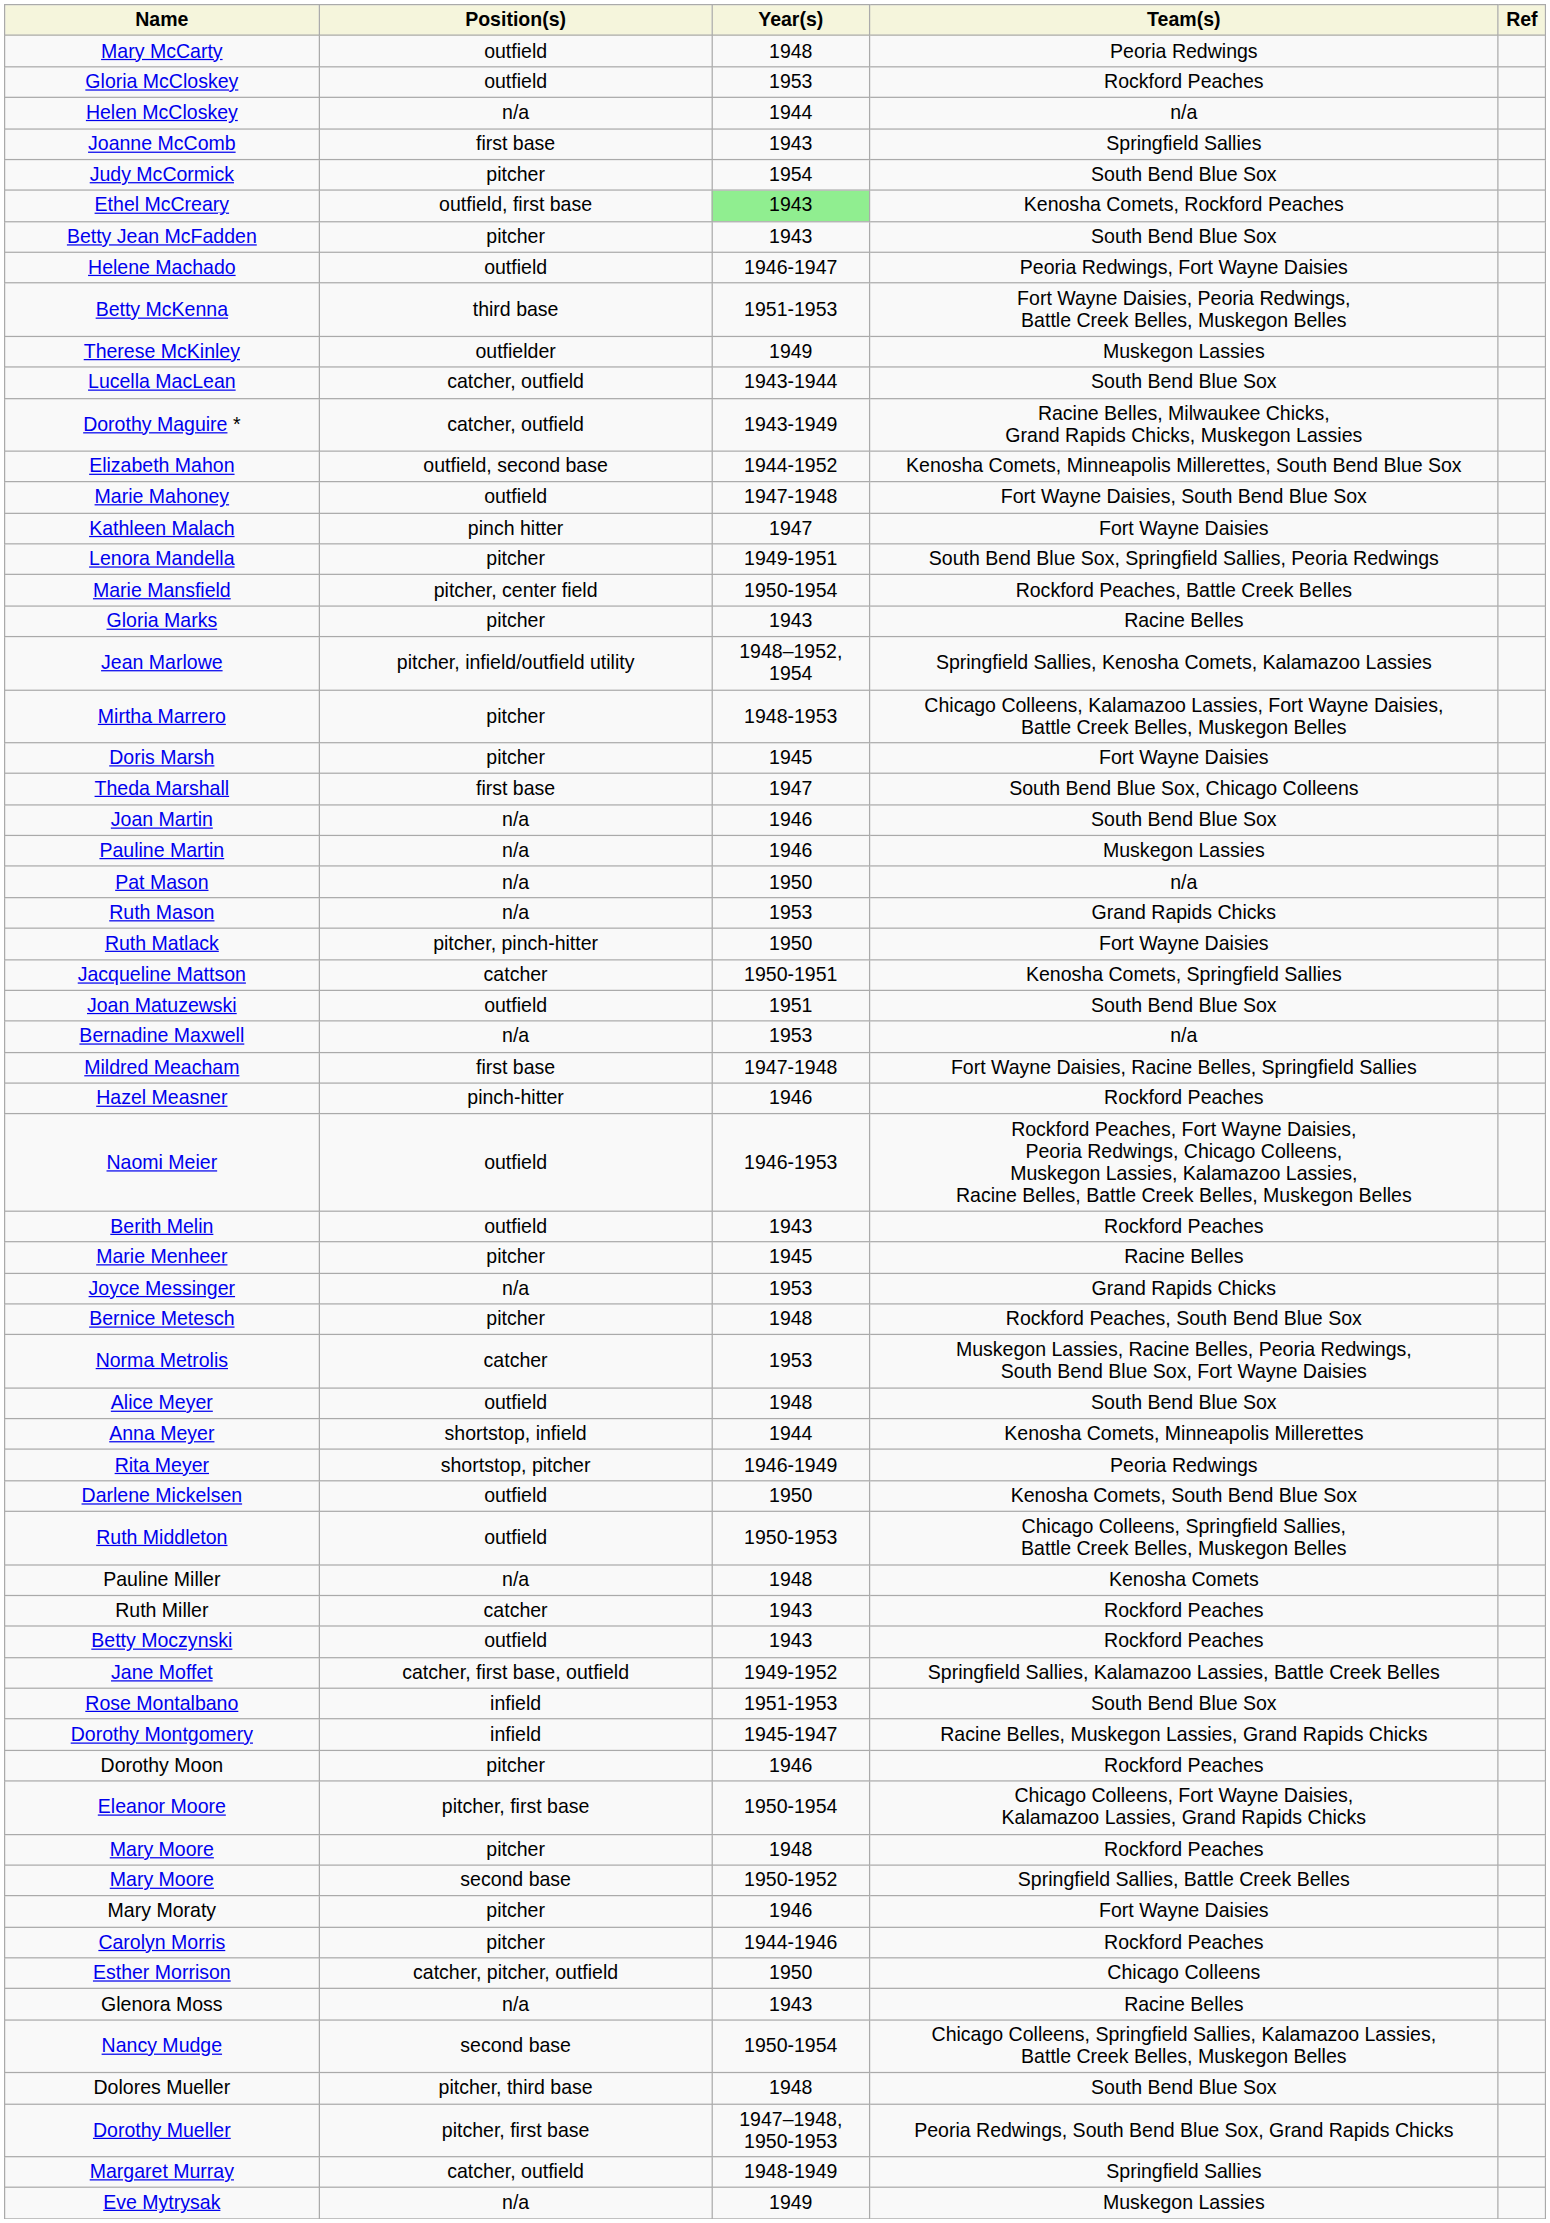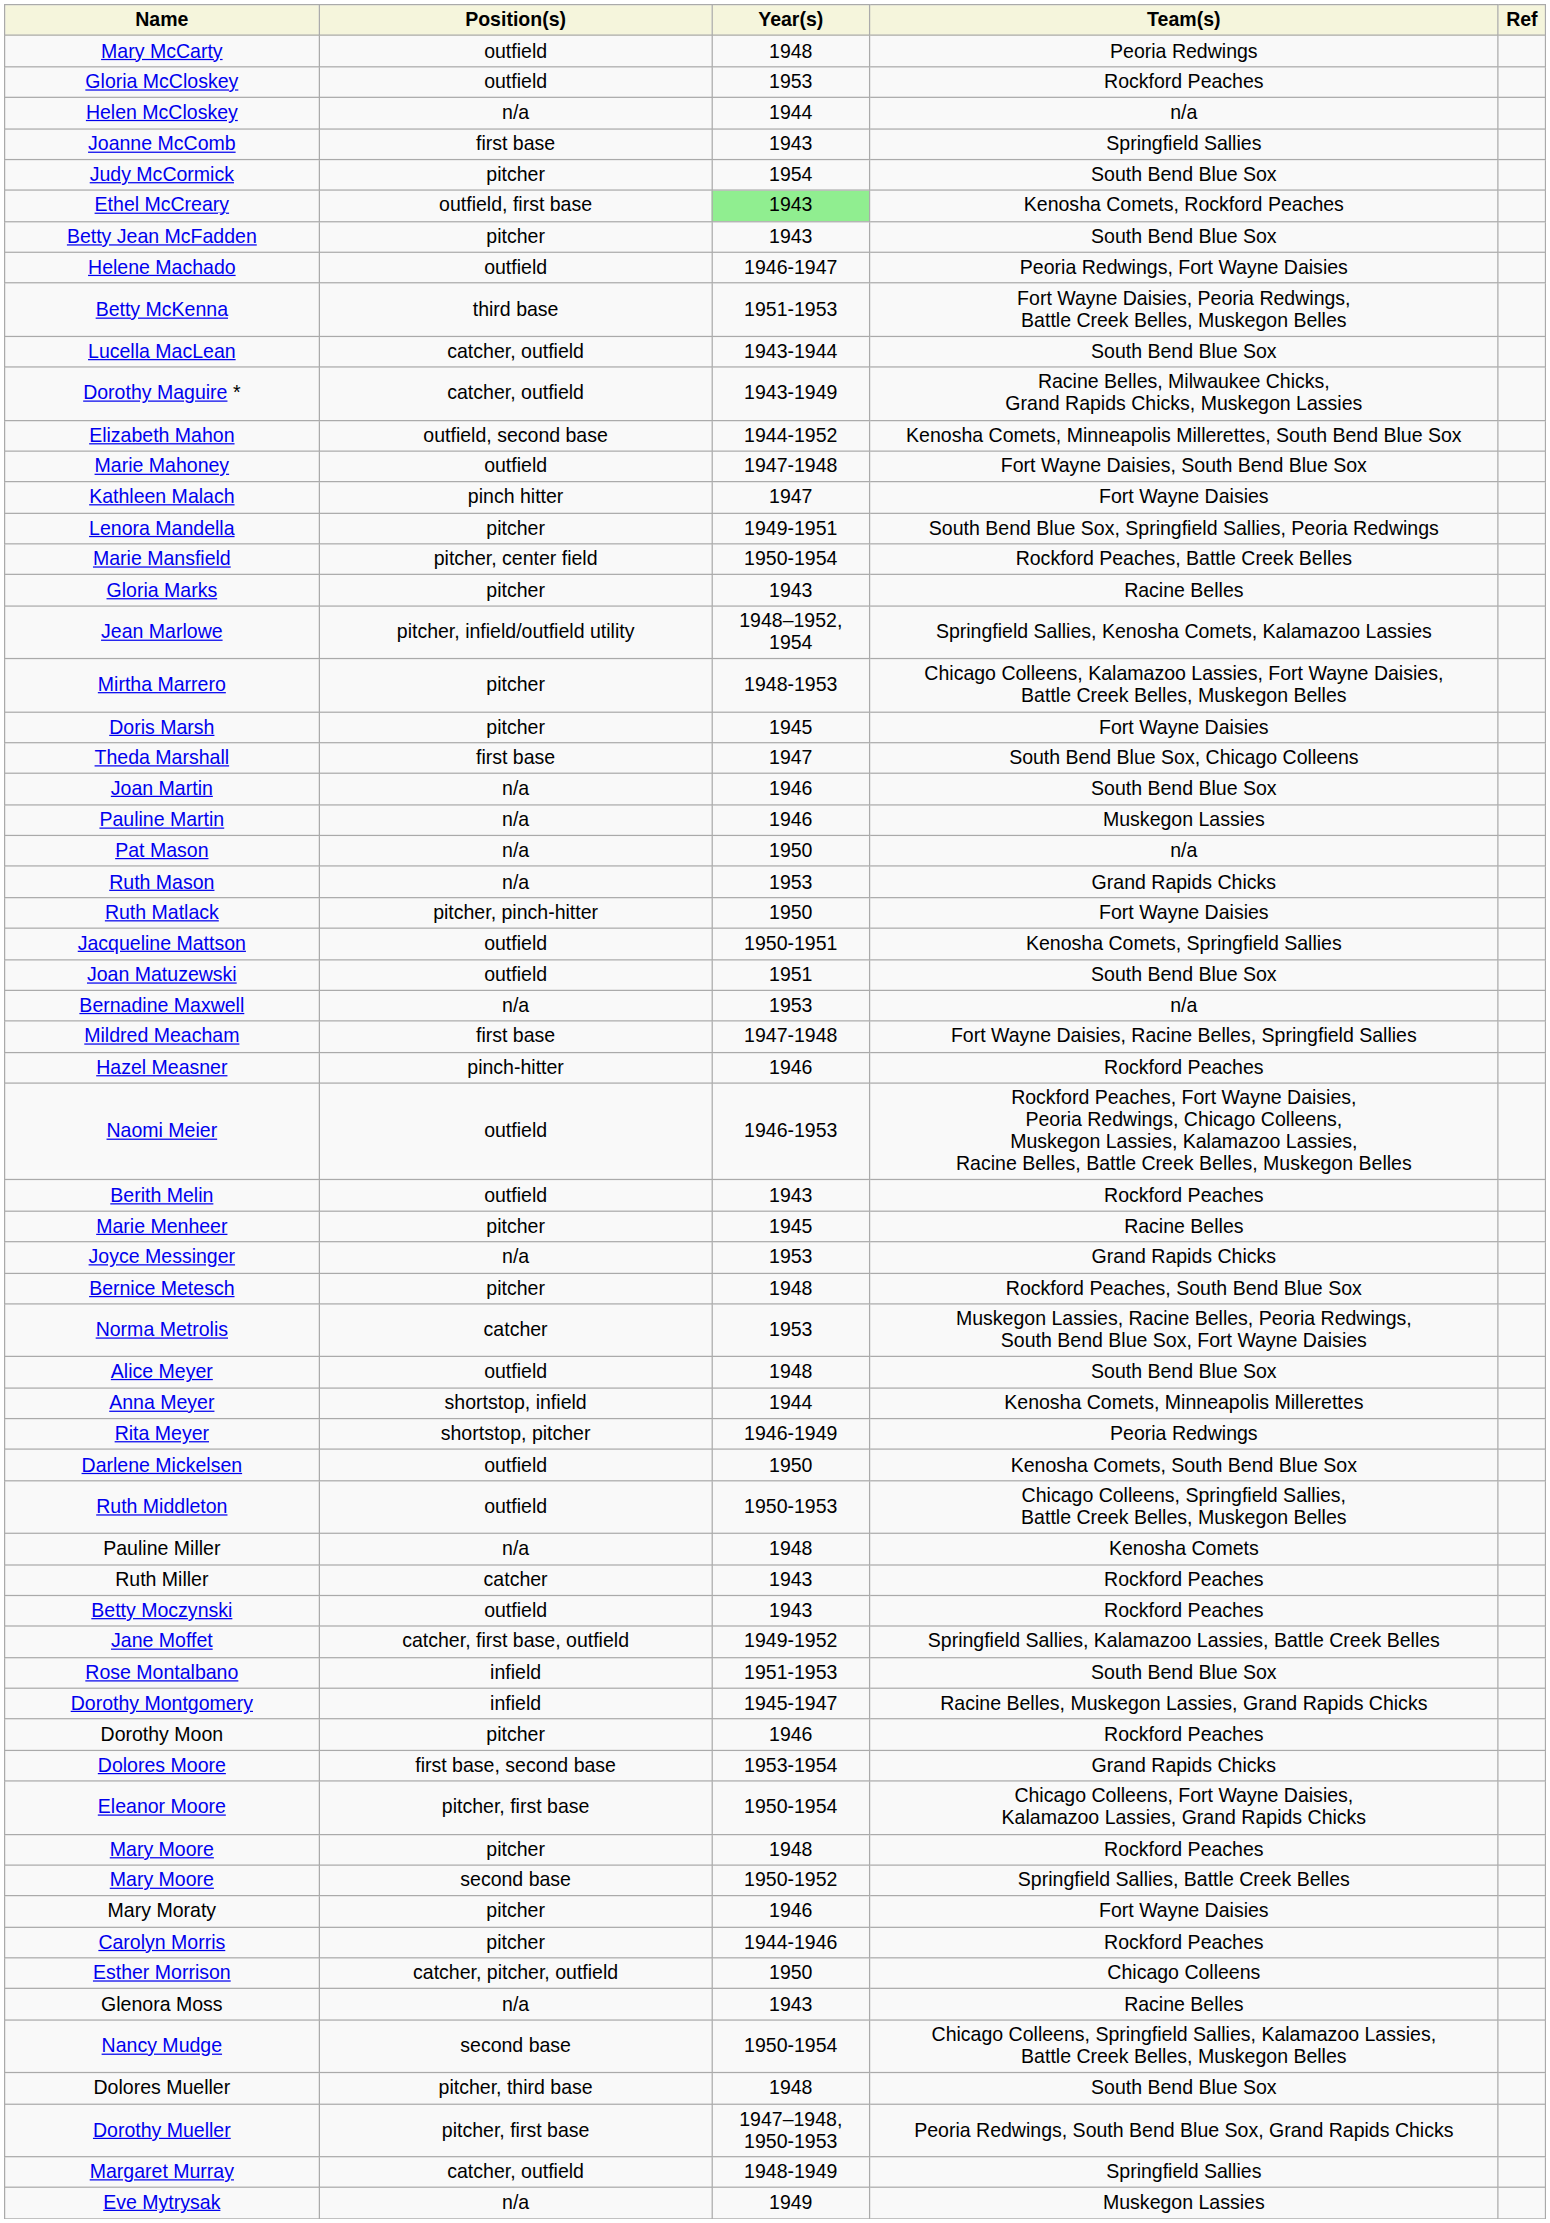 <table class="wikitable" style="width: 100%">
 <tr>
 <th style="background:#F5F5DC;" width=20%>Name</th>
 <th width=25% style="background:#F5F5DC;">Position(s)</th>
 <th width=10% style="background:#F5F5DC;">Year(s)</th>
 <th width=40% style="background:#F5F5DC;">Team(s)</th>
 <th width=3% style="background:#F5F5DC;">Ref</th>
 </tr>
 <tr align=center>
 <td><a href='#'>Mary McCarty</a></td>
 <td>outfield</td>
 <td>1948</td>
 <td>Peoria Redwings</td>
 <td></td>
 </tr>
 <tr align=center>
 <td><a href='#'>Gloria McCloskey</a></td>
 <td>outfield</td>
 <td>1953</td>
 <td>Rockford Peaches</td>
 <td></td>
 </tr>
 <tr align=center>
 <td><a href='#'>Helen McCloskey</a></td>
 <td>n/a</td>
 <td>1944</td>
 <td>n/a</td>
 <td></td>
 </tr>
 <tr align=center>
 <td><a href='#'>Joanne McComb</a></td>
 <td>first base</td>
 <td>1943</td>
 <td>Springfield Sallies</td>
 <td></td>
 </tr>
 <tr align=center>
 <td><a href='#'>Judy McCormick</a></td>
 <td>pitcher</td>
 <td>1954</td>
 <td>South Bend Blue Sox</td>
 <td></td>
 </tr>
 <tr align=center>
 <td><a href='#'>Ethel McCreary</a></td>
 <td>outfield, first base</td>
 <td style="background: lightgreen;">1943</td>
 <td>Kenosha Comets, Rockford Peaches</td>
 <td></td>
 </tr>
 <tr align=center>
 <td><a href='#'>Betty Jean McFadden</a></td>
 <td>pitcher</td>
 <td>1943</td>
 <td>South Bend Blue Sox</td>
 <td></td>
 </tr>
 <tr align=center>
 <td><a href='#'>Helene Machado</a></td>
 <td>outfield</td>
 <td>1946-1947</td>
 <td>Peoria Redwings, Fort Wayne Daisies</td>
 <td></td>
 </tr>
 <tr align=center>
 <td><a href='#'>Betty McKenna</a></td>
 <td>third base</td>
 <td>1951-1953</td>
 <td>Fort Wayne Daisies, Peoria Redwings,<br>Battle Creek Belles, Muskegon Belles</td>
-<td></td>
-</tr>
-<tr align=center>
-<td><a href='#'>Therese McKinley</a></td>
-<td>outfielder</td>
-<td>1949</td>
-<td>Muskegon Lassies</td>
 <td></td>
 </tr>
 <tr align=center>
 <td><a href='#'>Lucella MacLean</a></td>
 <td>catcher, outfield</td>
 <td>1943-1944</td>
 <td>South Bend Blue Sox</td>
 <td></td>
 </tr>
 <tr align=center>
 <td><a href='#'>Dorothy Maguire</a> *</td>
 <td>catcher, outfield</td>
 <td>1943-1949</td>
 <td>Racine Belles, Milwaukee Chicks,<br>Grand Rapids Chicks, Muskegon Lassies</td>
 <td></td>
 </tr>
 <tr align=center>
 <td><a href='#'>Elizabeth Mahon</a></td>
 <td>outfield, second base</td>
 <td>1944-1952</td>
 <td>Kenosha Comets, Minneapolis Millerettes, South Bend Blue Sox</td>
 <td></td>
 </tr>
 <tr align=center>
 <td><a href='#'>Marie Mahoney</a></td>
 <td>outfield</td>
 <td>1947-1948</td>
 <td>Fort Wayne Daisies, South Bend Blue Sox</td>
 <td></td>
 </tr>
 <tr align=center>
 <td><a href='#'>Kathleen Malach</a></td>
 <td>pinch hitter</td>
 <td>1947</td>
 <td>Fort Wayne Daisies</td>
 <td></td>
 </tr>
 <tr align=center>
 <td><a href='#'>Lenora Mandella</a></td>
 <td>pitcher</td>
 <td>1949-1951</td>
 <td>South Bend Blue Sox, Springfield Sallies, Peoria Redwings</td>
 <td></td>
 </tr>
 <tr align=center>
 <td><a href='#'>Marie Mansfield</a></td>
 <td>pitcher, center field</td>
 <td>1950-1954</td>
 <td>Rockford Peaches, Battle Creek Belles</td>
 <td></td>
 </tr>
 <tr align=center>
 <td><a href='#'>Gloria Marks</a></td>
 <td>pitcher</td>
 <td>1943</td>
 <td>Racine Belles</td>
 <td></td>
 </tr>
 <tr align=center>
 <td><a href='#'>Jean Marlowe</a></td>
 <td>pitcher,  infield/outfield utility</td>
 <td>1948–1952, 1954</td>
 <td>Springfield Sallies, Kenosha Comets, Kalamazoo Lassies</td>
 <td></td>
 </tr>
 <tr align=center>
 <td><a href='#'>Mirtha Marrero</a></td>
 <td>pitcher</td>
 <td>1948-1953</td>
 <td>Chicago Colleens, Kalamazoo Lassies, Fort Wayne Daisies,<br>Battle Creek Belles, Muskegon Belles</td>
 <td></td>
 </tr>
 <tr align=center>
 <td><a href='#'>Doris Marsh</a></td>
 <td>pitcher</td>
 <td>1945</td>
 <td>Fort Wayne Daisies</td>
 <td></td>
 </tr>
 <tr align=center>
 <td><a href='#'>Theda Marshall</a></td>
 <td>first base</td>
 <td>1947</td>
 <td>South Bend Blue Sox, Chicago Colleens</td>
 <td></td>
 </tr>
 <tr align=center>
 <td><a href='#'>Joan Martin</a></td>
 <td>n/a</td>
 <td>1946</td>
 <td>South Bend Blue Sox</td>
 <td></td>
 </tr>
 <tr align=center>
 <td><a href='#'>Pauline Martin</a></td>
 <td>n/a</td>
 <td>1946</td>
 <td>Muskegon Lassies</td>
 <td></td>
 </tr>
 <tr align=center>
 <td><a href='#'>Pat Mason</a></td>
 <td>n/a</td>
 <td>1950</td>
 <td>n/a</td>
 <td></td>
 </tr>
 <tr align=center>
 <td><a href='#'>Ruth Mason</a></td>
 <td>n/a</td>
 <td>1953</td>
 <td>Grand Rapids Chicks</td>
 <td></td>
 </tr>
 <tr align=center>
 <td><a href='#'>Ruth Matlack</a></td>
 <td>pitcher, pinch-hitter</td>
 <td>1950</td>
 <td>Fort Wayne Daisies</td>
 <td></td>
 </tr>
 <tr align=center>
 <td><a href='#'>Jacqueline Mattson</a></td>
-<td>catcher</td>
+<td>outfield</td>
 <td>1950-1951</td>
 <td>Kenosha Comets, Springfield Sallies</td>
 <td></td>
 </tr>
 <tr align=center>
 <td><a href='#'>Joan Matuzewski</a></td>
 <td>outfield</td>
 <td>1951</td>
 <td>South Bend Blue Sox</td>
 <td></td>
 </tr>
 <tr align=center>
 <td><a href='#'>Bernadine Maxwell</a></td>
 <td>n/a</td>
 <td>1953</td>
 <td>n/a</td>
 <td></td>
 </tr>
 <tr align=center>
 <td><a href='#'>Mildred Meacham</a></td>
 <td>first base</td>
 <td>1947-1948</td>
 <td>Fort Wayne Daisies, Racine Belles, Springfield Sallies</td>
 <td></td>
 </tr>
 <tr align=center>
 <td><a href='#'>Hazel Measner</a></td>
 <td>pinch-hitter</td>
 <td>1946</td>
 <td>Rockford Peaches</td>
 <td></td>
 </tr>
 <tr align=center>
 <td><a href='#'>Naomi Meier</a></td>
 <td>outfield</td>
 <td>1946-1953</td>
 <td>Rockford Peaches, Fort Wayne Daisies,<br> Peoria Redwings, Chicago Colleens,<br>Muskegon Lassies, Kalamazoo Lassies,<br>Racine Belles, Battle Creek Belles, Muskegon Belles</td>
 <td></td>
 </tr>
 <tr align=center>
 <td><a href='#'>Berith Melin</a></td>
 <td>outfield</td>
 <td>1943</td>
 <td>Rockford Peaches</td>
 <td></td>
 </tr>
 <tr align=center>
 <td><a href='#'>Marie Menheer</a></td>
 <td>pitcher</td>
 <td>1945</td>
 <td>Racine Belles</td>
 <td></td>
 </tr>
 <tr align=center>
 <td><a href='#'>Joyce Messinger</a></td>
 <td>n/a</td>
 <td>1953</td>
 <td>Grand Rapids Chicks</td>
 <td></td>
 </tr>
 <tr align=center>
 <td><a href='#'>Bernice Metesch</a></td>
 <td>pitcher</td>
 <td>1948</td>
 <td>Rockford Peaches, South Bend Blue Sox</td>
 <td></td>
 </tr>
 <tr align=center>
 <td><a href='#'>Norma Metrolis</a></td>
 <td>catcher</td>
 <td>1953</td>
 <td>Muskegon Lassies, Racine Belles, Peoria Redwings,<br> South Bend Blue Sox, Fort Wayne Daisies</td>
 <td></td>
 </tr>
 <tr align=center>
 <td><a href='#'>Alice Meyer</a></td>
 <td>outfield</td>
 <td>1948</td>
 <td>South Bend Blue Sox</td>
 <td></td>
 </tr>
 <tr align=center>
 <td><a href='#'>Anna Meyer</a></td>
 <td>shortstop, infield</td>
 <td>1944</td>
 <td>Kenosha Comets, Minneapolis Millerettes</td>
 <td></td>
 </tr>
 <tr align=center>
 <td><a href='#'>Rita Meyer</a></td>
 <td>shortstop, pitcher</td>
 <td>1946-1949</td>
 <td>Peoria Redwings</td>
 <td></td>
 </tr>
 <tr align=center>
 <td><a href='#'>Darlene Mickelsen</a></td>
 <td>outfield</td>
 <td>1950</td>
 <td>Kenosha Comets, South Bend Blue Sox</td>
 <td></td>
 </tr>
 <tr align=center>
 <td><a href='#'>Ruth Middleton</a></td>
 <td>outfield</td>
 <td>1950-1953</td>
 <td>Chicago Colleens, Springfield Sallies,<br>Battle Creek Belles, Muskegon Belles</td>
 <td></td>
 </tr>
 <tr align=center>
 <td>Pauline Miller</td>
 <td>n/a</td>
 <td>1948</td>
 <td>Kenosha Comets</td>
 <td></td>
 </tr>
 <tr align=center>
 <td>Ruth Miller</td>
 <td>catcher</td>
 <td>1943</td>
 <td>Rockford Peaches</td>
 <td></td>
 </tr>
 <tr align=center>
 <td><a href='#'>Betty Moczynski</a></td>
 <td>outfield</td>
 <td>1943</td>
 <td>Rockford Peaches</td>
 <td></td>
 </tr>
 <tr align=center>
 <td><a href='#'>Jane Moffet</a></td>
 <td>catcher,  first base, outfield</td>
 <td>1949-1952</td>
 <td>Springfield Sallies, Kalamazoo Lassies, Battle Creek Belles</td>
 <td></td>
 </tr>
 <tr align=center>
 <td><a href='#'>Rose Montalbano</a></td>
 <td>infield</td>
 <td>1951-1953</td>
 <td>South Bend Blue Sox</td>
 <td></td>
 </tr>
 <tr align=center>
 <td><a href='#'>Dorothy Montgomery</a></td>
 <td>infield</td>
 <td>1945-1947</td>
 <td>Racine Belles, Muskegon Lassies, Grand Rapids Chicks</td>
 <td></td>
 </tr>
 <tr align=center>
 <td>Dorothy Moon</td>
 <td>pitcher</td>
 <td>1946</td>
 <td>Rockford Peaches</td>
 <td></td>
 </tr>
 <tr align=center>
+<td><a href='#'>Dolores Moore</a></td>
+<td>first base, second base</td>
+<td>1953-1954</td>
+<td>Grand Rapids Chicks</td>
+<td></td>
+</tr>
+<tr align=center>
 <td><a href='#'>Eleanor Moore</a></td>
 <td>pitcher, first base</td>
 <td>1950-1954</td>
 <td>Chicago Colleens, Fort Wayne Daisies,<br>Kalamazoo Lassies, Grand Rapids Chicks</td>
 <td></td>
 </tr>
 <tr align=center>
 <td><a href='#'>Mary Moore</a></td>
 <td>pitcher</td>
 <td>1948</td>
 <td>Rockford Peaches</td>
 <td></td>
 </tr>
 <tr align=center>
 <td><a href='#'>Mary Moore</a></td>
 <td>second base</td>
 <td>1950-1952</td>
 <td>Springfield Sallies, Battle Creek Belles</td>
 <td></td>
 </tr>
 <tr align=center>
 <td>Mary Moraty</td>
 <td>pitcher</td>
 <td>1946</td>
 <td>Fort Wayne Daisies</td>
 <td></td>
 </tr>
 <tr align=center>
 <td><a href='#'>Carolyn Morris</a></td>
 <td>pitcher</td>
 <td>1944-1946</td>
 <td>Rockford Peaches</td>
 <td></td>
 </tr>
 <tr align=center>
 <td><a href='#'>Esther Morrison</a></td>
 <td>catcher,   pitcher,  outfield</td>
 <td>1950</td>
 <td>Chicago Colleens</td>
 <td></td>
 </tr>
 <tr align=center>
 <td>Glenora Moss</td>
 <td>n/a</td>
 <td>1943</td>
 <td>Racine Belles</td>
 <td></td>
 </tr>
 <tr align=center>
 <td><a href='#'>Nancy Mudge</a></td>
 <td>second base</td>
 <td>1950-1954</td>
 <td>Chicago Colleens, Springfield Sallies, Kalamazoo Lassies,<br>Battle Creek Belles, Muskegon Belles</td>
 <td></td>
 </tr>
 <tr align=center>
 <td>Dolores Mueller</td>
 <td>pitcher, third base</td>
 <td>1948</td>
 <td>South Bend Blue Sox</td>
 <td></td>
 </tr>
 <tr align=center>
 <td><a href='#'>Dorothy Mueller</a></td>
 <td>pitcher, first base</td>
 <td>1947–1948, 1950-1953</td>
 <td>Peoria Redwings, South Bend Blue Sox, Grand Rapids Chicks</td>
 <td></td>
 </tr>
 <tr align=center>
 <td><a href='#'>Margaret Murray</a></td>
 <td>catcher, outfield</td>
 <td>1948-1949</td>
 <td>Springfield Sallies</td>
 <td></td>
 </tr>
 <tr align=center>
 <td><a href='#'>Eve Mytrysak</a></td>
 <td>n/a</td>
 <td>1949</td>
 <td>Muskegon Lassies</td>
 <td></td>
 </tr>
 </table>
